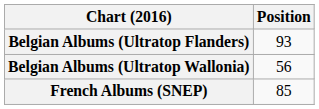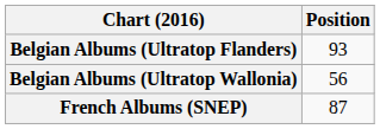 <table class="wikitable sortable plainrowheaders" style="text-align:center">
 <tr>
 <th scope="col">Chart (2016)</th>
 <th scope="col">Position</th>
 </tr>
 <tr>
 <th scope="row">Belgian Albums (Ultratop Flanders)</th>
 <td>93</td>
 </tr>
 <tr>
 <th scope="row">Belgian Albums (Ultratop Wallonia)</th>
 <td>56</td>
 </tr>
 <tr>
 <th scope="row">French Albums (SNEP)</th>
-<td>85</td>
+<td>87</td>
 </tr>
 </table>
